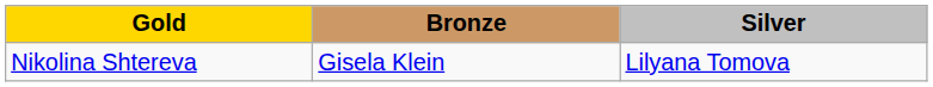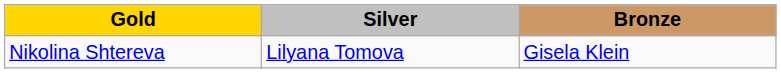 <table class="wikitable" style="text-align:left">
 <tr align="center">
 <td width=200 bgcolor=gold><strong>Gold</strong></td>
+<td width=200 bgcolor=silver><strong>Silver</strong></td>
 <td width=200 bgcolor=CC9966><strong>Bronze</strong></td>
-<td width=200 bgcolor=silver><strong>Silver</strong></td>
 </tr>
 <tr>
 <td><a href='#'>Nikolina Shtereva</a><br><em></em></td>
+<td><a href='#'>Lilyana Tomova</a><br><em></em></td>
 <td><a href='#'>Gisela Klein</a><br><em></em></td>
-<td><a href='#'>Lilyana Tomova</a><br><em></em></td>
 </tr>
 </table>
